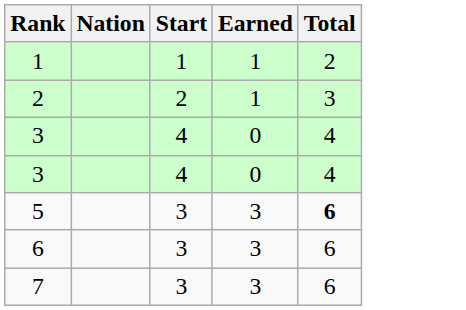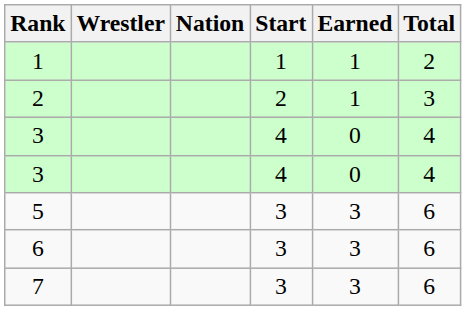 <table class="wikitable sortable" style="text-align:center;">
 <tr>
 <th>Rank</th>
+<th>Wrestler</th>
 <th>Nation</th>
 <th>Start</th>
 <th>Earned</th>
 <th>Total</th>
 </tr>
 <tr style="background:#cfc;">
 <td>1</td>
 <td align=left></td>
+<td align=left></td>
 <td>1</td>
 <td>1</td>
 <td>2</td>
 </tr>
 <tr style="background:#cfc;">
 <td>2</td>
+<td align=left></td>
 <td align=left></td>
 <td>2</td>
 <td>1</td>
 <td>3</td>
 </tr>
 <tr style="background:#cfc;">
 <td>3</td>
 <td align=left></td>
+<td align=left></td>
 <td>4</td>
 <td>0</td>
 <td>4</td>
 </tr>
 <tr style="background:#cfc;">
 <td>3</td>
+<td align=left></td>
 <td align=left></td>
 <td>4</td>
 <td>0</td>
 <td>4</td>
 </tr>
 <tr>
 <td>5</td>
 <td align=left></td>
+<td align=left></td>
 <td>3</td>
 <td>3</td>
-<td><strong>6</strong></td>
+<td>6</td>
 </tr>
 <tr>
 <td>6</td>
+<td align=left></td>
 <td align=left></td>
 <td>3</td>
 <td>3</td>
 <td>6</td>
 </tr>
 <tr>
 <td>7</td>
 <td align=left></td>
+<td align=left></td>
 <td>3</td>
 <td>3</td>
 <td>6</td>
 </tr>
 </table>
